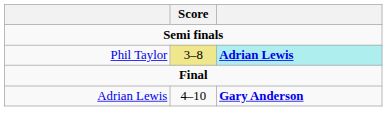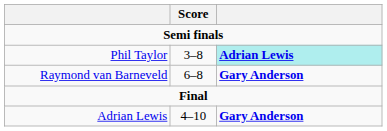 <table class=wikitable style="text-align:center">
 <tr>
 <th width=200></th>
 <th width=50>Score</th>
 <th width=200></th>
 </tr>
 <tr align=center>
 <td colspan="3"><strong>Semi finals</strong></td>
 </tr>
 <tr align=left>
 <td align=right><a href='#'>Phil Taylor</a> </td>
-<td align=center style="background: khaki;">3–8</td>
+<td align=center>3–8</td>
 <td style="background: paleturquoise;"> <strong><a href='#'>Adrian Lewis</a></strong></td>
+</tr>
+<tr align=left>
+<td align=right><a href='#'>Raymond van Barneveld</a> </td>
+<td align=center>6–8</td>
+<td> <strong><a href='#'>Gary Anderson</a></strong></td>
 </tr>
 <tr align=center>
 <td colspan="3"><strong>Final</strong></td>
 </tr>
 <tr align=left>
 <td align=right><a href='#'>Adrian Lewis</a> </td>
 <td align=center>4–10</td>
 <td> <strong><a href='#'>Gary Anderson</a></strong></td>
 </tr>
 </table>
